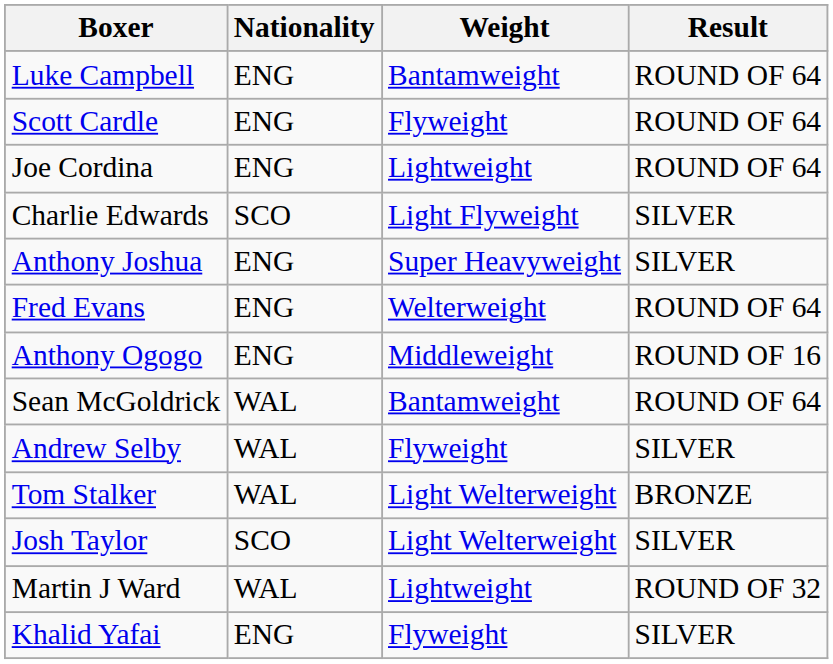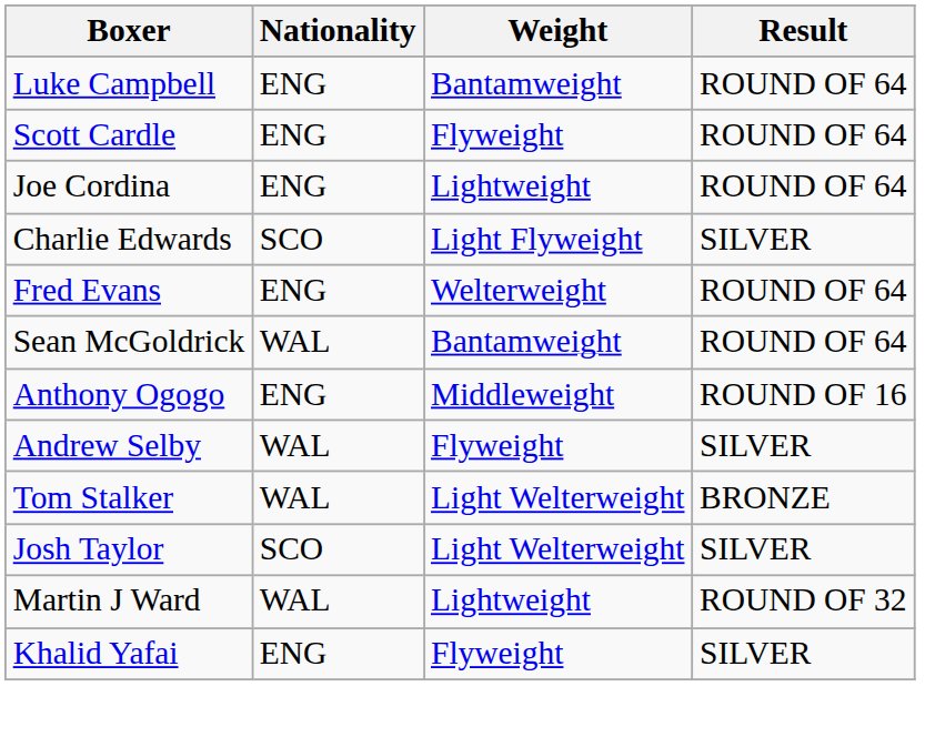 <table class="wikitable">
 <tr>
 <th>Boxer</th>
 <th>Nationality</th>
 <th>Weight</th>
 <th>Result</th>
 </tr>
 <tr>
 <td><a href='#'>Luke Campbell</a></td>
 <td> ENG</td>
 <td><a href='#'>Bantamweight</a></td>
 <td>ROUND OF 64</td>
 </tr>
 <tr>
 <td><a href='#'>Scott Cardle</a></td>
 <td> ENG</td>
 <td><a href='#'>Flyweight</a></td>
 <td>ROUND OF 64</td>
 </tr>
 <tr>
 <td>Joe Cordina</td>
 <td> ENG</td>
 <td><a href='#'>Lightweight</a></td>
 <td>ROUND OF 64</td>
 </tr>
 <tr>
 <td>Charlie Edwards</td>
 <td> SCO</td>
 <td><a href='#'>Light Flyweight</a></td>
 <td>SILVER</td>
 </tr>
 <tr>
-<td><a href='#'>Anthony Joshua</a></td>
-<td> ENG</td>
-<td><a href='#'>Super Heavyweight</a></td>
-<td>SILVER</td>
-</tr>
-<tr>
 <td><a href='#'>Fred Evans</a></td>
 <td> ENG</td>
 <td><a href='#'>Welterweight</a></td>
+<td>ROUND OF 64</td>
+</tr>
+<tr>
+<td>Sean McGoldrick</td>
+<td> WAL</td>
+<td><a href='#'>Bantamweight</a></td>
 <td>ROUND OF 64</td>
 </tr>
 <tr>
 <td><a href='#'>Anthony Ogogo</a></td>
 <td> ENG</td>
 <td><a href='#'>Middleweight</a></td>
 <td>ROUND OF 16</td>
-</tr>
-<tr>
-<td>Sean McGoldrick</td>
-<td> WAL</td>
-<td><a href='#'>Bantamweight</a></td>
-<td>ROUND OF 64</td>
 </tr>
 <tr>
 <td><a href='#'>Andrew Selby</a></td>
 <td> WAL</td>
 <td><a href='#'>Flyweight</a></td>
 <td>SILVER</td>
 </tr>
 <tr>
 <td><a href='#'>Tom Stalker</a></td>
 <td> WAL</td>
 <td><a href='#'>Light Welterweight</a></td>
 <td>BRONZE</td>
 </tr>
 <tr>
 <td><a href='#'>Josh Taylor</a></td>
 <td> SCO</td>
 <td><a href='#'>Light Welterweight</a></td>
 <td>SILVER</td>
 </tr>
 <tr>
 <td>Martin J Ward</td>
 <td> WAL</td>
 <td><a href='#'>Lightweight</a></td>
 <td>ROUND OF 32</td>
 </tr>
 <tr>
 <td><a href='#'>Khalid Yafai</a></td>
 <td> ENG</td>
 <td><a href='#'>Flyweight</a></td>
 <td>SILVER</td>
 </tr>
 </table>
